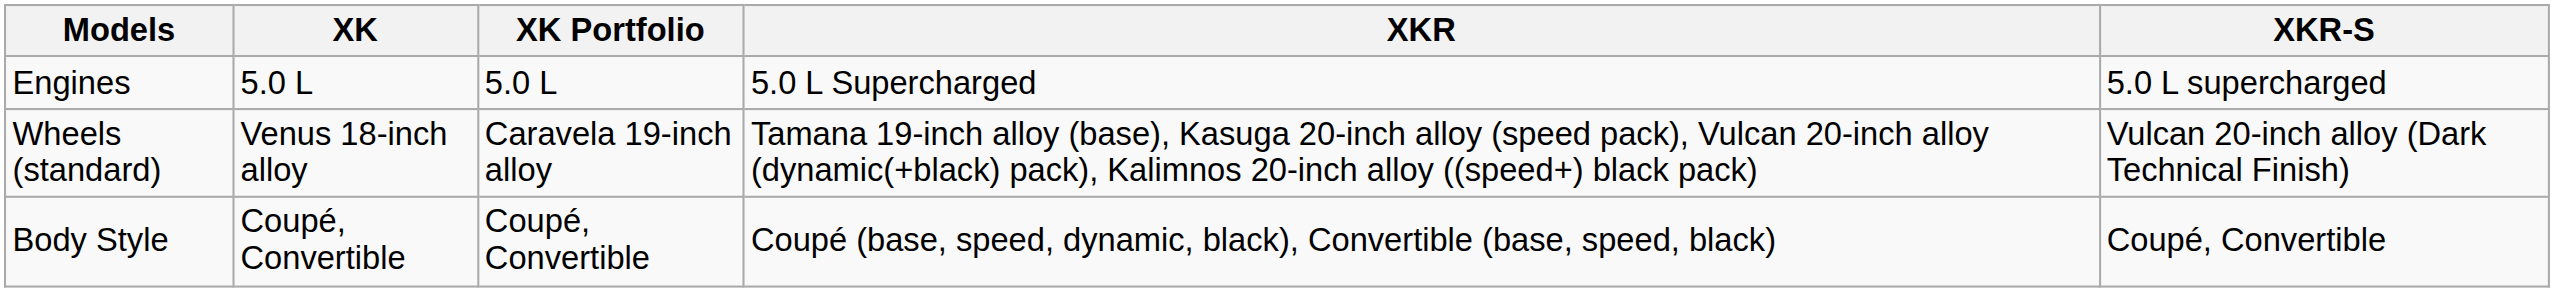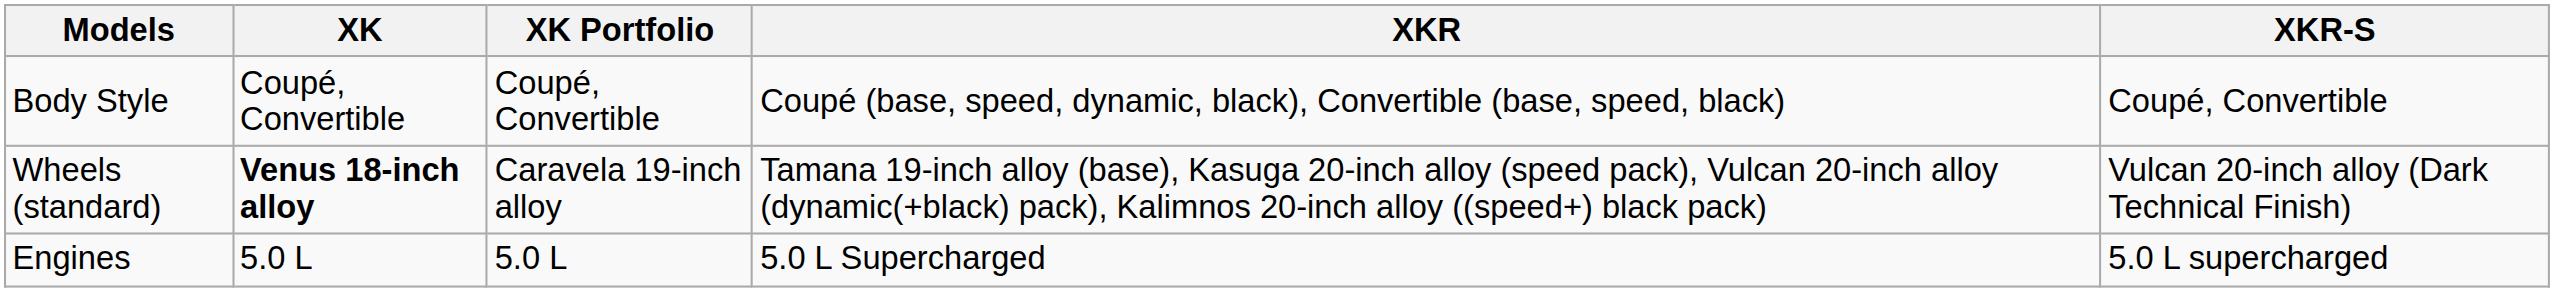 <table class="wikitable">
 <tr>
 <th>Models</th>
 <th>XK</th>
 <th>XK Portfolio</th>
 <th>XKR</th>
 <th>XKR-S</th>
 </tr>
 <tr>
+<td>Body Style</td>
+<td>Coupé, Convertible</td>
+<td>Coupé, Convertible</td>
+<td>Coupé (base, speed, dynamic, black), Convertible (base, speed, black)</td>
+<td>Coupé, Convertible</td>
+</tr>
+<tr>
+<td>Wheels (standard)</td>
+<td><strong>Venus 18-inch alloy</strong></td>
+<td>Caravela 19-inch alloy</td>
+<td>Tamana 19-inch alloy (base), Kasuga 20-inch alloy (speed pack), Vulcan 20-inch alloy (dynamic(+black) pack), Kalimnos 20-inch alloy ((speed+) black pack)</td>
+<td>Vulcan 20-inch alloy (Dark Technical Finish)</td>
+</tr>
+<tr>
 <td>Engines</td>
 <td>5.0 L</td>
 <td>5.0 L</td>
 <td>5.0 L Supercharged </td>
 <td>5.0 L supercharged </td>
 </tr>
-<tr>
-<td>Wheels (standard)</td>
-<td>Venus 18-inch alloy</td>
-<td>Caravela 19-inch alloy</td>
-<td>Tamana 19-inch alloy (base), Kasuga 20-inch alloy (speed pack), Vulcan 20-inch alloy (dynamic(+black) pack), Kalimnos 20-inch alloy ((speed+) black pack)</td>
-<td>Vulcan 20-inch alloy (Dark Technical Finish)</td>
-</tr>
-<tr>
-<td>Body Style</td>
-<td>Coupé, Convertible</td>
-<td>Coupé, Convertible</td>
-<td>Coupé (base, speed, dynamic, black), Convertible (base, speed, black)</td>
-<td>Coupé, Convertible</td>
-</tr>
 </table>
